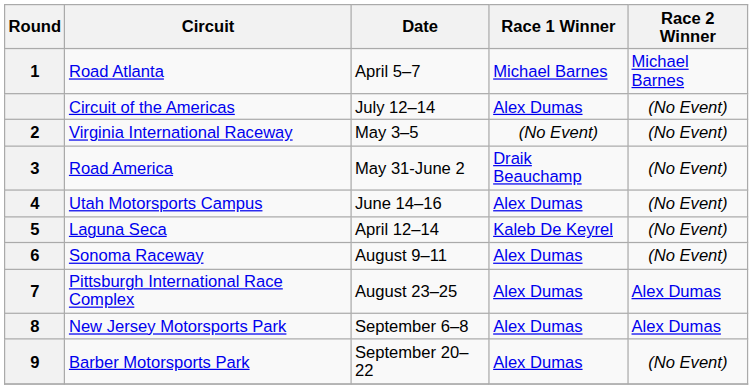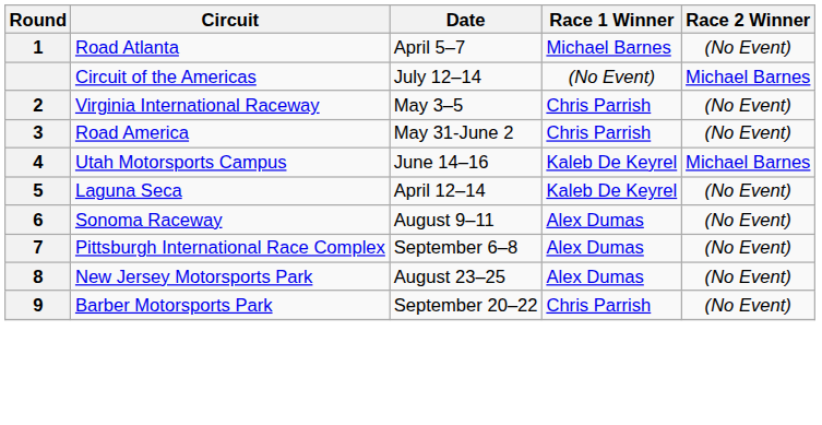 <table class="wikitable" style="font-size: 85%">
 <tr>
 <th>Round</th>
 <th>Circuit</th>
 <th>Date</th>
 <th>Race 1 Winner</th>
 <th>Race 2 Winner</th>
 </tr>
 <tr>
 <th>1</th>
 <td> <a href='#'>Road Atlanta</a></td>
 <td>April 5–7</td>
 <td> <a href='#'>Michael Barnes</a></td>
-<td> <a href='#'>Michael Barnes</a></td>
+<td align=center><em>(No Event)</em></td>
 </tr>
 <tr>
 <th></th>
 <td> <a href='#'>Circuit of the Americas</a></td>
 <td>July 12–14</td>
-<td> <a href='#'>Alex Dumas</a></td>
 <td align=center><em>(No Event)</em></td>
+<td> <a href='#'>Michael Barnes</a></td>
 </tr>
 <tr>
 <th>2</th>
 <td> <a href='#'>Virginia International Raceway</a></td>
 <td>May 3–5</td>
-<td align=center><em>(No Event)</em></td>
+<td> <a href='#'>Chris Parrish</a></td>
 <td align=center><em>(No Event)</em></td>
 </tr>
 <tr>
 <th>3</th>
 <td> <a href='#'>Road America</a></td>
 <td>May 31-June 2</td>
-<td> <a href='#'>Draik Beauchamp</a></td>
+<td> <a href='#'>Chris Parrish</a></td>
 <td align=center><em>(No Event)</em></td>
 </tr>
 <tr>
 <th>4</th>
 <td> <a href='#'>Utah Motorsports Campus</a></td>
 <td>June 14–16</td>
-<td> <a href='#'>Alex Dumas</a></td>
-<td align=center><em>(No Event)</em></td>
+<td> <a href='#'>Kaleb De Keyrel</a></td>
+<td> <a href='#'>Michael Barnes</a></td>
 </tr>
 <tr>
 <th>5</th>
 <td> <a href='#'>Laguna Seca</a></td>
 <td>April 12–14</td>
 <td> <a href='#'>Kaleb De Keyrel</a></td>
 <td align=center><em>(No Event)</em></td>
 </tr>
 <tr>
 <th>6</th>
 <td> <a href='#'>Sonoma Raceway</a></td>
 <td>August 9–11</td>
 <td> <a href='#'>Alex Dumas</a></td>
 <td align=center><em>(No Event)</em></td>
 </tr>
 <tr>
 <th>7</th>
 <td> <a href='#'>Pittsburgh International Race Complex</a></td>
-<td>August 23–25</td>
+<td>September 6–8</td>
 <td> <a href='#'>Alex Dumas</a></td>
-<td> <a href='#'>Alex Dumas</a></td>
+<td align=center><em>(No Event)</em></td>
 </tr>
 <tr>
 <th>8</th>
 <td> <a href='#'>New Jersey Motorsports Park</a></td>
-<td>September 6–8</td>
+<td>August 23–25</td>
 <td> <a href='#'>Alex Dumas</a></td>
-<td> <a href='#'>Alex Dumas</a></td>
+<td align=center><em>(No Event)</em></td>
 </tr>
 <tr>
 <th>9</th>
 <td> <a href='#'>Barber Motorsports Park</a></td>
 <td>September 20–22</td>
-<td> <a href='#'>Alex Dumas</a></td>
+<td> <a href='#'>Chris Parrish</a></td>
 <td align=center><em>(No Event)</em></td>
 </tr>
 <tr>
 </tr>
 </table>
